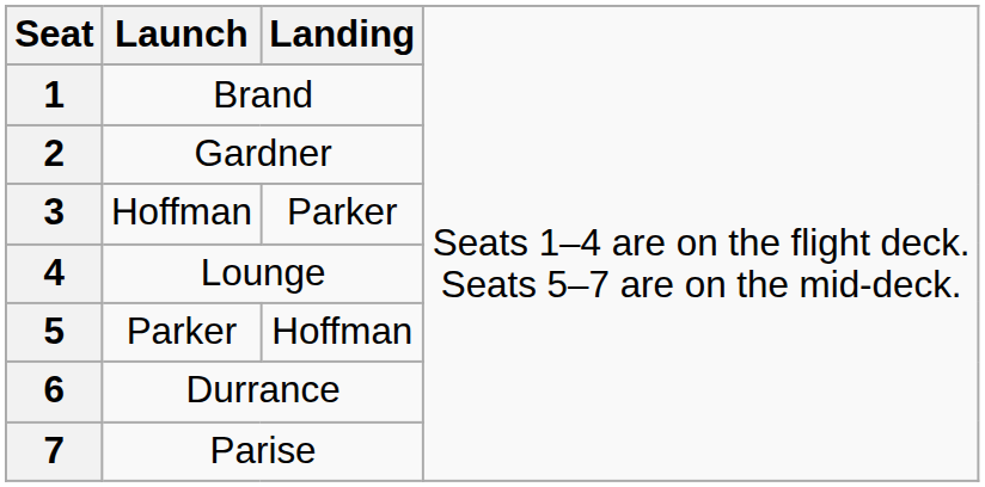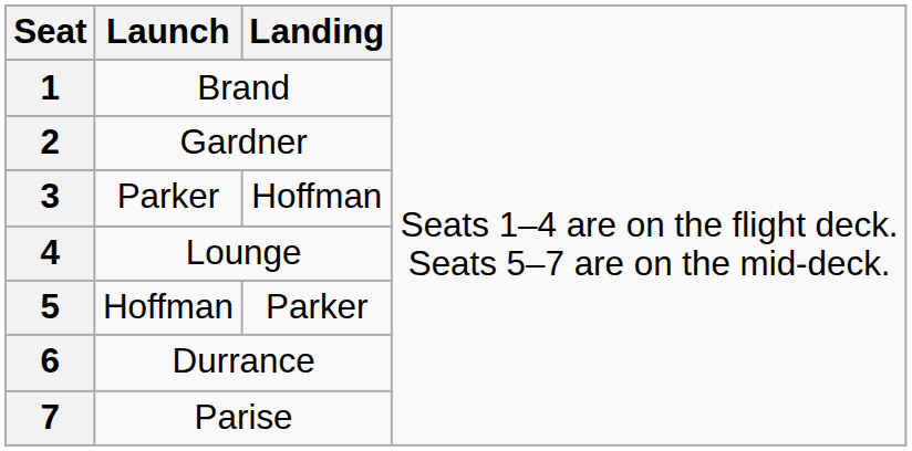 <table class="wikitable" style="text-align:center">
 <tr>
 <th>Seat</th>
 <th>Launch</th>
 <th>Landing</th>
 <td rowspan=8><br>Seats 1–4 are on the flight deck.<br>Seats 5–7 are on the mid-deck.</td>
 </tr>
 <tr>
 <th>1</th>
 <td colspan=2>Brand</td>
 </tr>
 <tr>
 <th>2</th>
 <td colspan=2>Gardner</td>
 </tr>
 <tr>
 <th>3</th>
+<td>Parker</td>
 <td>Hoffman</td>
-<td>Parker</td>
 </tr>
 <tr>
 <th>4</th>
 <td colspan=2>Lounge</td>
 </tr>
 <tr>
 <th>5</th>
+<td>Hoffman</td>
 <td>Parker</td>
-<td>Hoffman</td>
 </tr>
 <tr>
 <th>6</th>
 <td colspan=2>Durrance</td>
 </tr>
 <tr>
 <th>7</th>
 <td colspan=2>Parise</td>
 </tr>
 </table>
